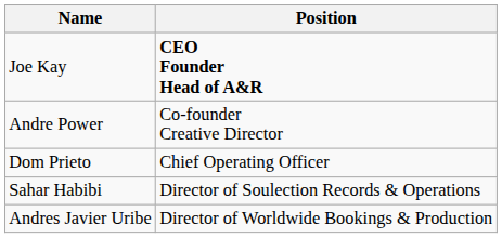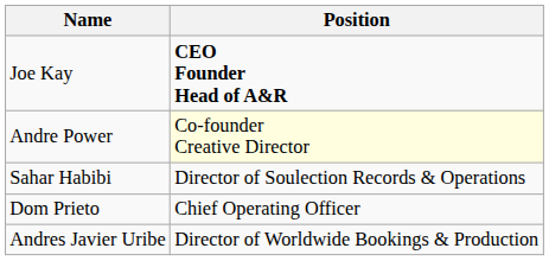 <table class="wikitable">
 <tr>
 <th>Name</th>
 <th>Position</th>
 </tr>
 <tr>
 <td>Joe Kay</td>
 <td><strong>CEO<br>Founder<br>Head of A&R</strong></td>
 </tr>
 <tr>
 <td>Andre Power</td>
-<td>Co-founder<br>Creative Director</td>
+<td style="background: lightyellow;">Co-founder<br>Creative Director</td>
+</tr>
+<tr>
+<td>Sahar Habibi</td>
+<td>Director of Soulection Records & Operations</td>
 </tr>
 <tr>
 <td>Dom Prieto</td>
 <td>Chief Operating Officer</td>
 </tr>
 <tr>
-<td>Sahar Habibi</td>
-<td>Director of Soulection Records & Operations</td>
-</tr>
-<tr>
 <td>Andres Javier Uribe</td>
 <td>Director of Worldwide Bookings & Production</td>
 </tr>
 </table>
